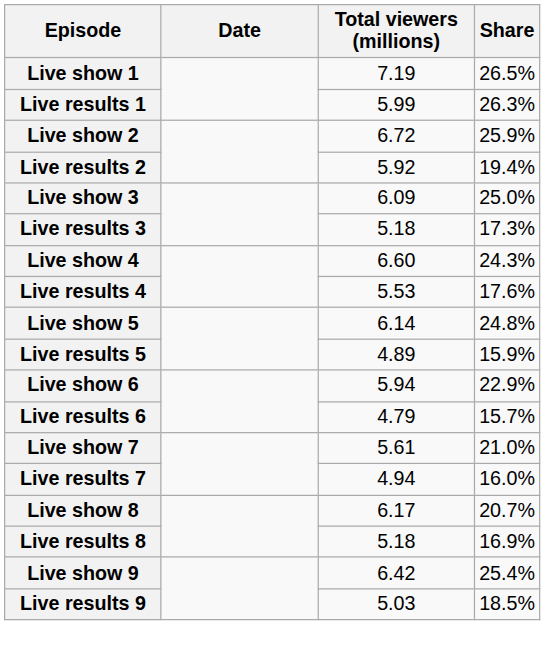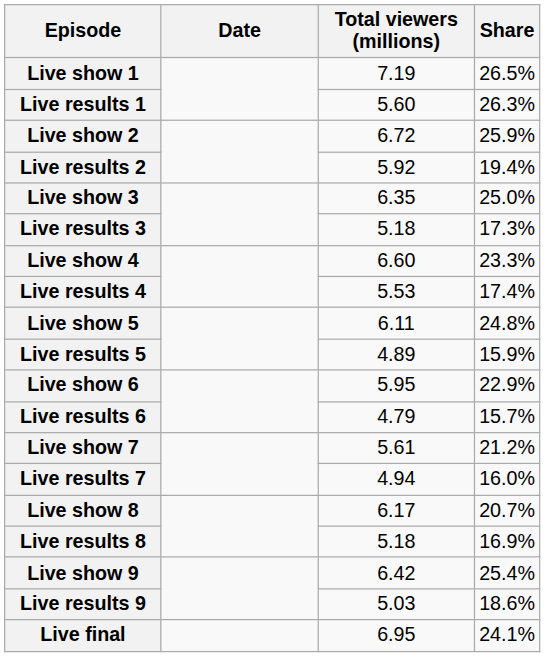 <table class="wikitable sortable" style="text-align:center">
 <tr>
 <th scope="col" style="width:120px;">Episode</th>
 <th scope="col" style="width:120px;">Date</th>
 <th scope="col" style="width:120px;">Total viewers<br>(millions)</th>
 <th>Share</th>
 </tr>
 <tr>
 <th scope="row">Live show 1</th>
 <td rowspan=2></td>
 <td>7.19</td>
 <td>26.5%</td>
 </tr>
 <tr>
 <th scope="row">Live results 1</th>
-<td>5.99</td>
+<td>5.60</td>
 <td>26.3%</td>
 </tr>
 <tr>
 <th scope="row">Live show 2</th>
 <td rowspan=2></td>
 <td>6.72</td>
 <td>25.9%</td>
 </tr>
 <tr>
 <th scope="row">Live results 2</th>
 <td>5.92</td>
 <td>19.4%</td>
 </tr>
 <tr>
 <th scope="row">Live show 3</th>
 <td rowspan=2></td>
-<td>6.09</td>
+<td>6.35</td>
 <td>25.0%</td>
 </tr>
 <tr>
 <th scope="row">Live results 3</th>
 <td>5.18</td>
 <td>17.3%</td>
 </tr>
 <tr>
 <th scope="row">Live show 4</th>
 <td rowspan=2></td>
 <td>6.60</td>
-<td>24.3%</td>
+<td>23.3%</td>
 </tr>
 <tr>
 <th scope="row">Live results 4</th>
 <td>5.53</td>
-<td>17.6%</td>
+<td>17.4%</td>
 </tr>
 <tr>
 <th scope="row">Live show 5</th>
 <td rowspan=2></td>
-<td>6.14</td>
+<td>6.11</td>
 <td>24.8%</td>
 </tr>
 <tr>
 <th scope="row">Live results 5</th>
 <td>4.89</td>
 <td>15.9%</td>
 </tr>
 <tr>
 <th scope="row">Live show 6</th>
 <td rowspan=2></td>
-<td>5.94</td>
+<td>5.95</td>
 <td>22.9%</td>
 </tr>
 <tr>
 <th scope="row">Live results 6</th>
 <td>4.79</td>
 <td>15.7%</td>
 </tr>
 <tr>
 <th scope="row">Live show 7</th>
 <td rowspan=2></td>
 <td>5.61</td>
-<td>21.0%</td>
+<td>21.2%</td>
 </tr>
 <tr>
 <th scope="row">Live results 7</th>
 <td>4.94</td>
 <td>16.0%</td>
 </tr>
 <tr>
 <th scope="row">Live show 8</th>
 <td rowspan=2></td>
 <td>6.17</td>
 <td>20.7%</td>
 </tr>
 <tr>
 <th scope="row">Live results 8</th>
 <td>5.18</td>
 <td>16.9%</td>
 </tr>
 <tr>
 <th scope="row">Live show 9</th>
 <td rowspan=2></td>
 <td>6.42</td>
 <td>25.4%</td>
 </tr>
 <tr>
 <th scope="row">Live results 9</th>
 <td>5.03</td>
-<td>18.5%</td>
+<td>18.6%</td>
+</tr>
+<tr>
+<th scope="row">Live final</th>
+<td></td>
+<td>6.95</td>
+<td>24.1%</td>
 </tr>
 </table>
